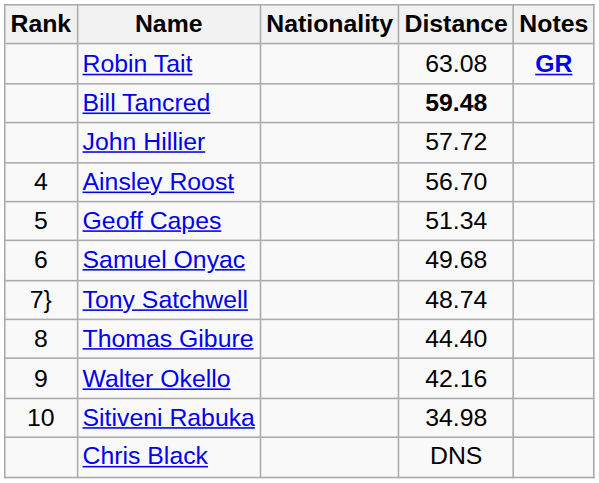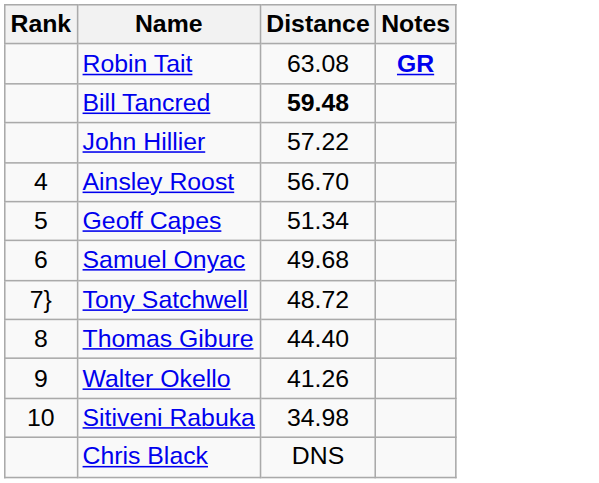 <table class="wikitable sortable" style=" text-align:center;">
 <tr>
 <th scope=col>Rank</th>
 <th scope=col>Name</th>
-<th scope=col>Nationality</th>
 <th scope=col>Distance</th>
 <th scope=col>Notes</th>
 </tr>
 <tr>
 <td></td>
 <td style="text-align:left;"><a href='#'>Robin Tait</a></td>
-<td style="text-align:left;"></td>
 <td>63.08</td>
 <td><strong><a href='#'>GR</a></strong></td>
 </tr>
 <tr>
 <td></td>
 <td style="text-align:left;"><a href='#'>Bill Tancred</a></td>
-<td style="text-align:left;"></td>
 <td><strong>59.48</strong></td>
 <td></td>
 </tr>
 <tr>
 <td></td>
 <td style="text-align:left;"><a href='#'>John Hillier</a></td>
-<td style="text-align:left;"></td>
-<td>57.72</td>
+<td>57.22</td>
 <td></td>
 </tr>
 <tr>
 <td>4</td>
 <td style="text-align:left;"><a href='#'>Ainsley Roost</a></td>
-<td style="text-align:left;"></td>
 <td>56.70</td>
 <td></td>
 </tr>
 <tr>
 <td>5</td>
 <td style="text-align:left;"><a href='#'>Geoff Capes</a></td>
-<td style="text-align:left;"></td>
 <td>51.34</td>
 <td></td>
 </tr>
 <tr>
 <td>6</td>
 <td style="text-align:left;"><a href='#'>Samuel Onyac</a></td>
-<td style="text-align:left;"></td>
 <td>49.68</td>
 <td></td>
 </tr>
 <tr>
 <td>7}</td>
 <td style="text-align:left;"><a href='#'>Tony Satchwell</a></td>
-<td style="text-align:left;"></td>
-<td>48.74</td>
+<td>48.72</td>
 <td></td>
 </tr>
 <tr>
 <td>8</td>
 <td style="text-align:left;"><a href='#'>Thomas Gibure</a></td>
-<td style="text-align:left;"></td>
 <td>44.40</td>
 <td></td>
 </tr>
 <tr>
 <td>9</td>
 <td style="text-align:left;"><a href='#'>Walter Okello</a></td>
-<td style="text-align:left;"></td>
-<td>42.16</td>
+<td>41.26</td>
 <td></td>
 </tr>
 <tr>
 <td>10</td>
 <td style="text-align:left;"><a href='#'>Sitiveni Rabuka</a></td>
-<td style="text-align:left;"></td>
 <td>34.98</td>
 <td></td>
 </tr>
 <tr>
 <td data-sort-value="11"></td>
 <td style="text-align:left;"><a href='#'>Chris Black</a></td>
-<td style="text-align:left;"></td>
 <td data-sort-value="00.00">DNS</td>
 <td></td>
 </tr>
 </table>
